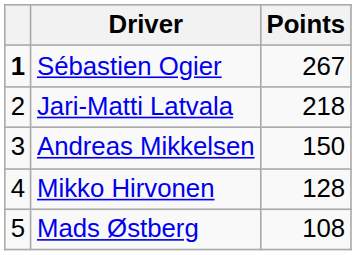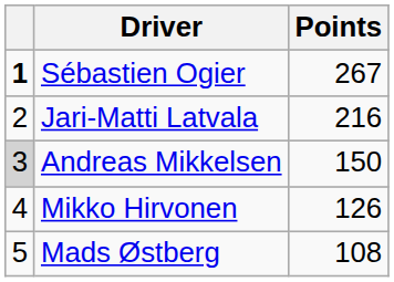 <table class="wikitable">
 <tr>
 <th></th>
 <th>Driver</th>
 <th>Points</th>
 </tr>
 <tr>
 <td><strong>1</strong></td>
 <td> <a href='#'>Sébastien Ogier</a></td>
 <td align="right">267</td>
 </tr>
 <tr>
 <td>2</td>
 <td> <a href='#'>Jari-Matti Latvala</a></td>
-<td align="right">218</td>
+<td align="right">216</td>
 </tr>
 <tr>
-<td>3</td>
+<td style="background: lightgrey;">3</td>
 <td> <a href='#'>Andreas Mikkelsen</a></td>
 <td align="right">150</td>
 </tr>
 <tr>
 <td>4</td>
 <td> <a href='#'>Mikko Hirvonen</a></td>
-<td align="right">128</td>
+<td align="right">126</td>
 </tr>
 <tr>
 <td>5</td>
 <td> <a href='#'>Mads Østberg</a></td>
 <td align="right">108</td>
 </tr>
 </table>
